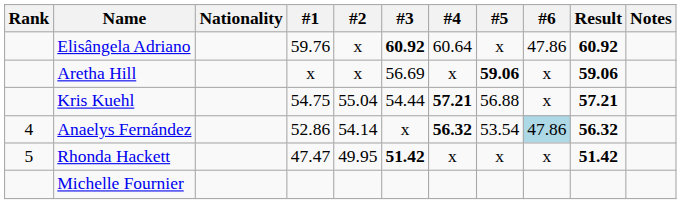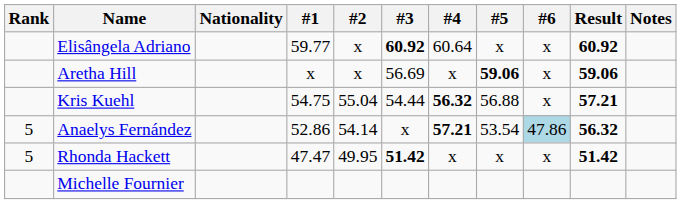 <table class="wikitable sortable" style="text-align:center">
 <tr>
 <th>Rank</th>
 <th>Name</th>
 <th>Nationality</th>
 <th>#1</th>
 <th>#2</th>
 <th>#3</th>
 <th>#4</th>
 <th>#5</th>
 <th>#6</th>
 <th>Result</th>
 <th>Notes</th>
 </tr>
 <tr>
 <td></td>
 <td align=left><a href='#'>Elisângela Adriano</a></td>
 <td align=left></td>
-<td>59.76</td>
+<td>59.77</td>
 <td>x</td>
 <td><strong>60.92</strong></td>
 <td>60.64</td>
 <td>x</td>
-<td>47.86</td>
+<td>x</td>
 <td><strong>60.92</strong></td>
 <td></td>
 </tr>
 <tr>
 <td></td>
 <td align=left><a href='#'>Aretha Hill</a></td>
 <td align=left></td>
 <td>x</td>
 <td>x</td>
 <td>56.69</td>
 <td>x</td>
 <td><strong>59.06</strong></td>
 <td>x</td>
 <td><strong>59.06</strong></td>
 <td></td>
 </tr>
 <tr>
 <td></td>
 <td align=left><a href='#'>Kris Kuehl</a></td>
 <td align=left></td>
 <td>54.75</td>
 <td>55.04</td>
 <td>54.44</td>
-<td><strong>57.21</strong></td>
+<td><strong>56.32</strong></td>
 <td>56.88</td>
 <td>x</td>
 <td><strong>57.21</strong></td>
 <td></td>
 </tr>
 <tr>
-<td>4</td>
+<td>5</td>
 <td align=left><a href='#'>Anaelys Fernández</a></td>
 <td align=left></td>
 <td>52.86</td>
 <td>54.14</td>
 <td>x</td>
-<td><strong>56.32</strong></td>
+<td><strong>57.21</strong></td>
 <td>53.54</td>
 <td style="background: lightblue;">47.86</td>
 <td><strong>56.32</strong></td>
 <td></td>
 </tr>
 <tr>
 <td>5</td>
 <td align=left><a href='#'>Rhonda Hackett</a></td>
 <td align=left></td>
 <td>47.47</td>
 <td>49.95</td>
 <td><strong>51.42</strong></td>
 <td>x</td>
 <td>x</td>
 <td>x</td>
 <td><strong>51.42</strong></td>
 <td></td>
 </tr>
 <tr>
 <td></td>
 <td align=left><a href='#'>Michelle Fournier</a></td>
 <td align=left></td>
 <td></td>
 <td></td>
 <td></td>
 <td></td>
 <td></td>
 <td></td>
 <td><strong></strong></td>
 <td></td>
 </tr>
 </table>
